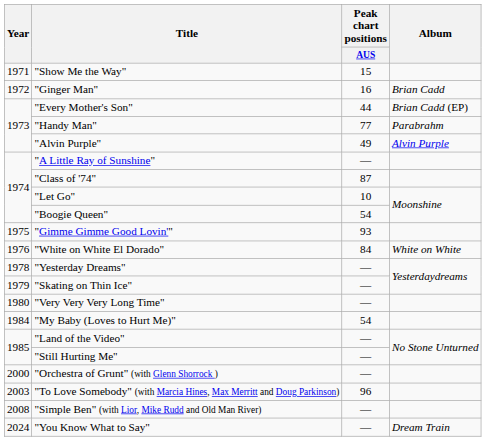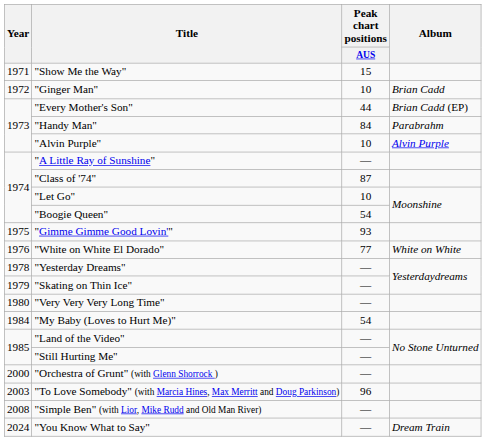 <table class="wikitable">
 <tr>
 <th scope="col" rowspan="2">Year</th>
 <th scope="col" rowspan="2">Title</th>
 <th scope="col">Peak chart positions</th>
 <th scope="col" rowspan="2">Album</th>
 </tr>
 <tr>
 <th scope="col" style="width:3em;font-size:85%"><a href='#'>AUS</a><br></th>
 </tr>
 <tr>
 <td>1971</td>
 <td>"Show Me the Way"</td>
 <td align="center">15</td>
 <td></td>
 </tr>
 <tr>
 <td>1972</td>
 <td>"Ginger Man"</td>
-<td align="center">16</td>
+<td align="center">10</td>
 <td><em>Brian Cadd</em></td>
 </tr>
 <tr>
 <td rowspan="3">1973</td>
 <td>"Every Mother's Son"</td>
 <td align="center">44</td>
 <td><em>Brian Cadd</em> (EP)</td>
 </tr>
 <tr>
 <td>"Handy Man"</td>
-<td align="center">77</td>
+<td align="center">84</td>
 <td><em>Parabrahm</em></td>
 </tr>
 <tr>
 <td>"Alvin Purple"</td>
-<td align="center">49</td>
+<td align="center">10</td>
 <td><em><a href='#'>Alvin Purple</a></em></td>
 </tr>
 <tr>
 <td rowspan="4">1974</td>
 <td>"<a href='#'>A Little Ray of Sunshine</a>"</td>
 <td align="center">—</td>
 <td></td>
 </tr>
 <tr>
 <td>"Class of '74"</td>
 <td align="center">87</td>
 <td></td>
 </tr>
 <tr>
 <td>"Let Go"</td>
 <td align="center">10</td>
 <td rowspan="2"><em>Moonshine</em></td>
 </tr>
 <tr>
 <td>"Boogie Queen"</td>
 <td align="center">54</td>
 </tr>
 <tr>
 <td>1975</td>
 <td>"<a href='#'>Gimme Gimme Good Lovin'</a>"</td>
 <td align="center">93</td>
 <td></td>
 </tr>
 <tr>
 <td>1976</td>
 <td>"White on White El Dorado"</td>
-<td align="center">84</td>
+<td align="center">77</td>
 <td><em>White on White</em></td>
 </tr>
 <tr>
 <td>1978</td>
 <td>"Yesterday Dreams"</td>
 <td align="center">—</td>
 <td rowspan="2"><em>Yesterdaydreams</em></td>
 </tr>
 <tr>
 <td>1979</td>
 <td>"Skating on Thin Ice"</td>
 <td align="center">—</td>
 </tr>
 <tr>
 <td>1980</td>
 <td>"Very Very Very Long Time"</td>
 <td align="center">—</td>
 <td></td>
 </tr>
 <tr>
 <td>1984</td>
 <td>"My Baby (Loves to Hurt Me)"</td>
 <td align="center">54</td>
 <td></td>
 </tr>
 <tr>
 <td rowspan="2">1985</td>
 <td>"Land of the Video"</td>
 <td align="center">—</td>
 <td rowspan="2"><em>No Stone Unturned</em></td>
 </tr>
 <tr>
 <td>"Still Hurting Me"</td>
 <td align="center">—</td>
 </tr>
 <tr>
 <td>2000</td>
 <td>"Orchestra of Grunt" <small> (with <a href='#'>Glenn Shorrock </a>) </small></td>
 <td align="center">—</td>
 <td></td>
 </tr>
 <tr>
 <td>2003</td>
 <td>"To Love Somebody" <small> (with <a href='#'>Marcia Hines</a>, <a href='#'>Max Merritt</a> and <a href='#'>Doug Parkinson</a>) </small></td>
 <td align="center">96</td>
 <td></td>
 </tr>
 <tr>
 <td>2008</td>
 <td>"Simple Ben" <small>(with <a href='#'>Lior</a>, <a href='#'>Mike Rudd</a> and Old Man River) </small></td>
 <td align="center">—</td>
 <td></td>
 </tr>
 <tr>
 <td>2024</td>
 <td>"You Know What to Say"</td>
 <td align="center">—</td>
 <td><em>Dream Train</em></td>
 </tr>
 </table>
